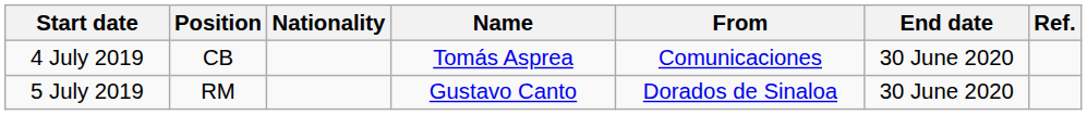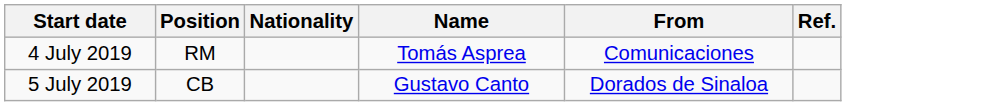 <table class="wikitable" style="text-align:center; font-size:90%; ">
 <tr>
 <th style="background:#; color:#; width:100px;">Start date</th>
 <th style="background:#; color:#; width:50px;">Position</th>
 <th style="background:#; color:#; width:50px;">Nationality</th>
 <th style="background:#; color:#; width:140px;">Name</th>
 <th style="background:#; color:#; width:155px;">From</th>
-<th style="background:#; color:#; width:100px;">End date</th>
 <th style="background:#; color:#; width:25px;">Ref.</th>
 </tr>
 <tr>
 <td>4 July 2019</td>
-<td>CB</td>
+<td>RM</td>
 <td></td>
 <td><a href='#'>Tomás Asprea</a></td>
 <td> <a href='#'>Comunicaciones</a></td>
-<td>30 June 2020</td>
 <td></td>
 </tr>
 <tr>
 <td>5 July 2019</td>
-<td>RM</td>
+<td>CB</td>
 <td></td>
 <td><a href='#'>Gustavo Canto</a></td>
 <td> <a href='#'>Dorados de Sinaloa</a></td>
-<td>30 June 2020</td>
 <td></td>
 </tr>
 </table>
